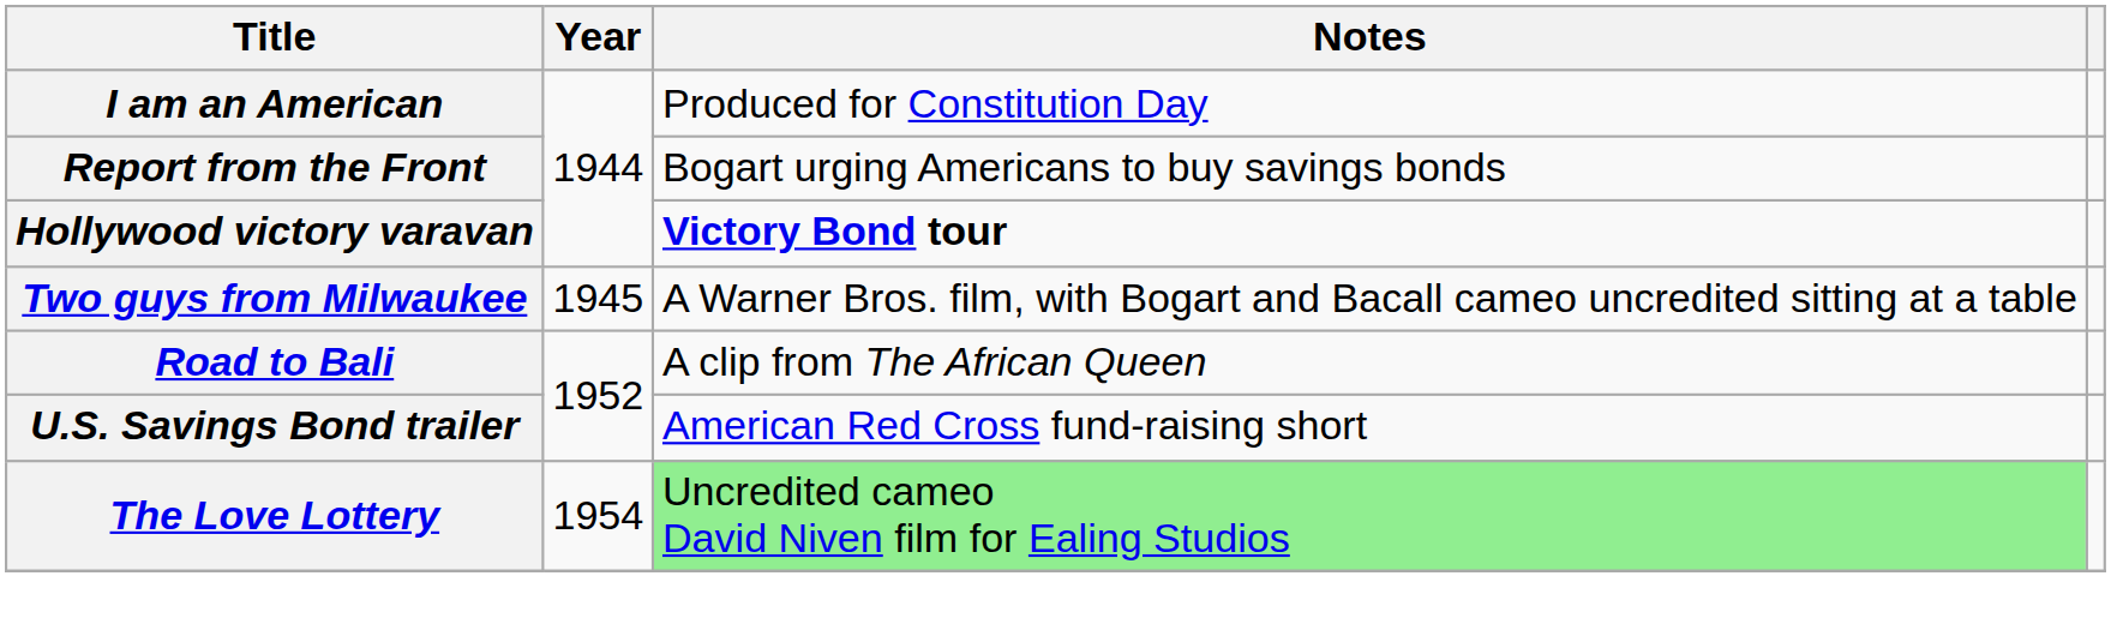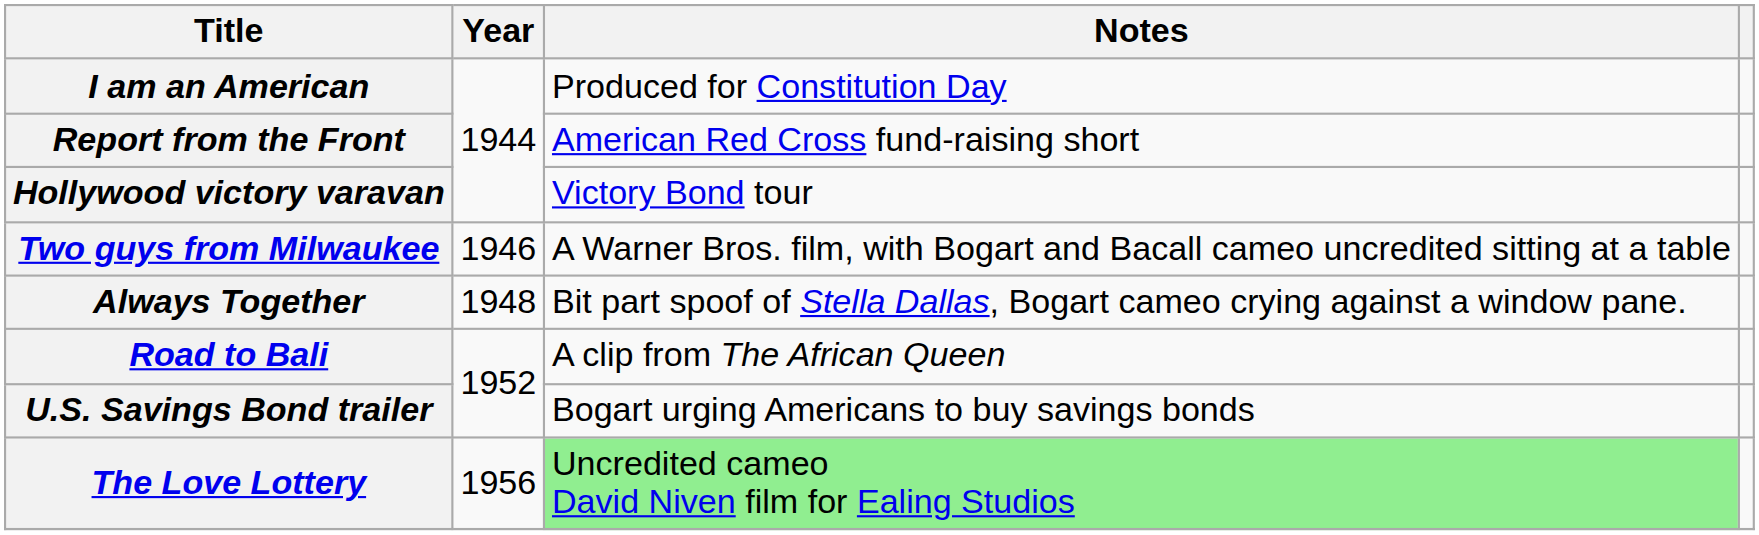 <table class="wikitable plainrowheaders sortable" style="margin-right: 0;">
 <tr>
 <th scope="col">Title</th>
 <th scope="col">Year</th>
 <th scope="col" class="unsortable">Notes</th>
 <th scope="col" class="unsortable"></th>
 </tr>
 <tr>
 <th scope="row"><em>I am an American</em></th>
 <td rowspan="3">1944</td>
 <td>Produced for <a href='#'>Constitution Day</a></td>
 <td align="center"></td>
 </tr>
 <tr>
 <th scope="row"><em>Report from the Front</em></th>
-<td>Bogart urging Americans to buy savings bonds</td>
+<td><a href='#'>American Red Cross</a> fund-raising short</td>
 <td align="center"></td>
 </tr>
 <tr>
 <th scope="row"><em>Hollywood victory varavan</em></th>
-<td><strong><a href='#'>Victory Bond</a> tour</strong></td>
+<td><a href='#'>Victory Bond</a> tour</td>
 <td align="center"></td>
 </tr>
 <tr>
 <th scope="row"><em><a href='#'>Two guys from Milwaukee</a></em></th>
-<td>1945</td>
+<td>1946</td>
 <td>A Warner Bros. film, with Bogart and Bacall cameo uncredited sitting at a table<br></td>
+<td align="center"></td>
+</tr>
+<tr>
+<th scope="row"><em>Always Together</em></th>
+<td>1948</td>
+<td>Bit part spoof of <em><a href='#'>Stella Dallas</a></em>, Bogart cameo crying against a window pane.</td>
 <td align="center"></td>
 </tr>
 <tr>
 <th scope="row"><em><a href='#'>Road to Bali</a></em></th>
 <td rowspan="2">1952</td>
 <td>A clip from <em>The African Queen</em></td>
 <td align="center"></td>
 </tr>
 <tr>
 <th scope="row"><em>U.S. Savings Bond trailer</em></th>
-<td><a href='#'>American Red Cross</a> fund-raising short</td>
+<td>Bogart urging Americans to buy savings bonds</td>
 <td align="center"></td>
 </tr>
 <tr>
 <th scope="row"><em><a href='#'>The Love Lottery</a></em></th>
-<td>1954</td>
+<td>1956</td>
 <td style="background: lightgreen;">Uncredited cameo<br><a href='#'>David Niven</a> film for <a href='#'>Ealing Studios</a></td>
 <td align="center"></td>
 </tr>
 <tr>
 </tr>
 </table>
